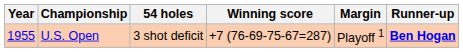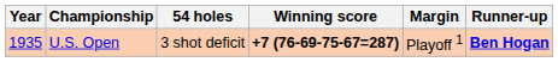 <table class="wikitable">
 <tr>
 <th>Year</th>
 <th>Championship</th>
 <th>54 holes</th>
 <th>Winning score</th>
 <th>Margin</th>
 <th>Runner-up</th>
 </tr>
 <tr style="background:#FBCEB1;">
-<td><a href='#'>1955</a></td>
+<td><a href='#'>1935</a></td>
 <td><a href='#'>U.S. Open</a></td>
 <td>3 shot deficit</td>
-<td>+7 (76-69-75-67=287)</td>
+<td><strong>+7 (76-69-75-67=287)</strong></td>
 <td>Playoff <sup>1</sup></td>
 <td><strong> <a href='#'>Ben Hogan</a></strong></td>
 </tr>
 </table>
